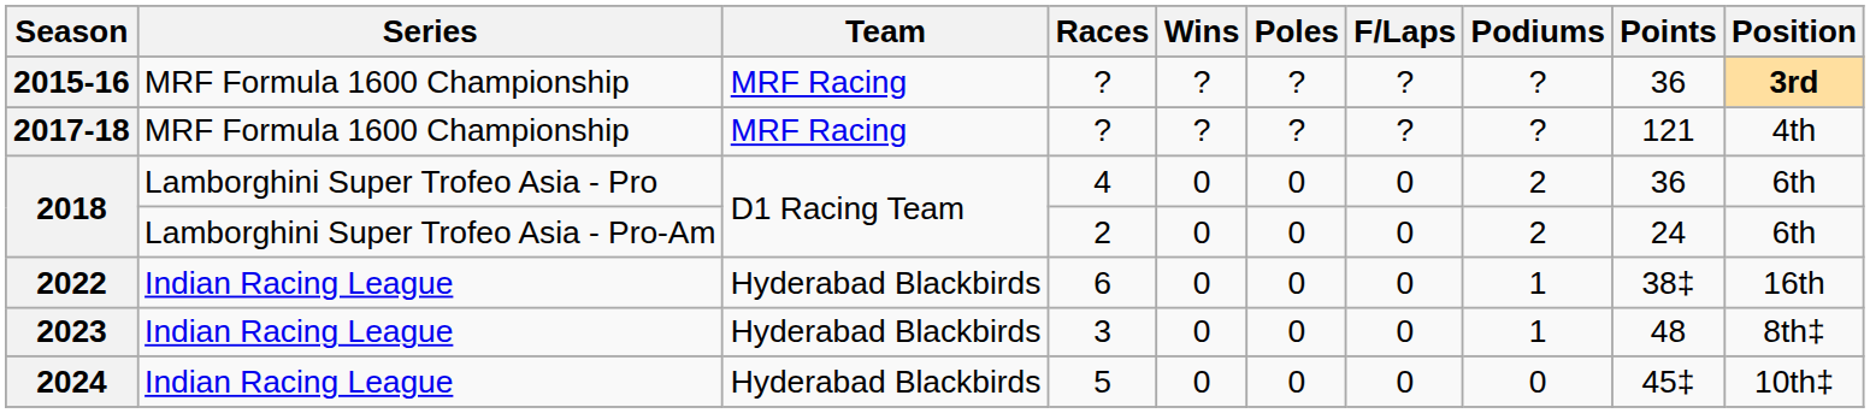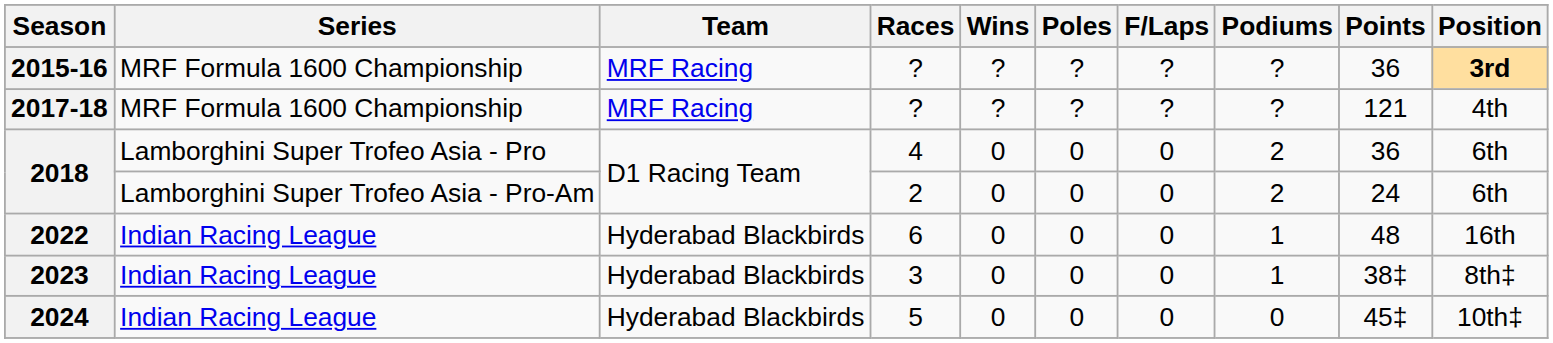 <table class="wikitable" style="font-size: 90%; text-align:center">
 <tr>
 <th>Season</th>
 <th>Series</th>
 <th>Team</th>
 <th>Races</th>
 <th>Wins</th>
 <th>Poles</th>
 <th>F/Laps</th>
 <th>Podiums</th>
 <th>Points</th>
 <th>Position</th>
 </tr>
 <tr>
 <th>2015-16</th>
 <td align=left>MRF Formula 1600 Championship</td>
 <td align=left><a href='#'>MRF Racing</a></td>
 <td>?</td>
 <td>?</td>
 <td>?</td>
 <td>?</td>
 <td>?</td>
 <td>36</td>
 <td style="background:#ffdf9f;"><strong>3rd</strong></td>
 </tr>
 <tr>
 <th>2017-18</th>
 <td align=left>MRF Formula 1600 Championship</td>
 <td align=left><a href='#'>MRF Racing</a></td>
 <td>?</td>
 <td>?</td>
 <td>?</td>
 <td>?</td>
 <td>?</td>
 <td>121</td>
 <td>4th</td>
 </tr>
 <tr>
 <th rowspan="2">2018</th>
 <td align=left>Lamborghini Super Trofeo Asia - Pro</td>
 <td rowspan="2" align=left>D1 Racing Team</td>
 <td>4</td>
 <td>0</td>
 <td>0</td>
 <td>0</td>
 <td>2</td>
 <td>36</td>
 <td>6th</td>
 </tr>
 <tr>
 <td align=left>Lamborghini Super Trofeo Asia - Pro-Am</td>
 <td>2</td>
 <td>0</td>
 <td>0</td>
 <td>0</td>
 <td>2</td>
 <td>24</td>
 <td>6th</td>
 </tr>
 <tr>
 <th>2022</th>
 <td align=left><a href='#'>Indian Racing League</a></td>
 <td align=left>Hyderabad Blackbirds</td>
 <td>6</td>
 <td>0</td>
 <td>0</td>
 <td>0</td>
 <td>1</td>
-<td>38‡</td>
+<td>48</td>
 <td>16th</td>
 </tr>
 <tr>
 <th>2023</th>
 <td align=left><a href='#'>Indian Racing League</a></td>
 <td align=left>Hyderabad Blackbirds</td>
 <td>3</td>
 <td>0</td>
 <td>0</td>
 <td>0</td>
 <td>1</td>
-<td>48</td>
+<td>38‡</td>
 <td>8th‡</td>
 </tr>
 <tr>
 <th>2024</th>
 <td align=left><a href='#'>Indian Racing League</a></td>
 <td align=left>Hyderabad Blackbirds</td>
 <td>5</td>
 <td>0</td>
 <td>0</td>
 <td>0</td>
 <td>0</td>
 <td>45‡</td>
 <td>10th‡</td>
 </tr>
 </table>
